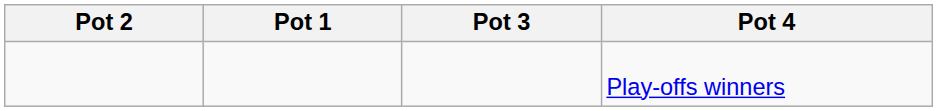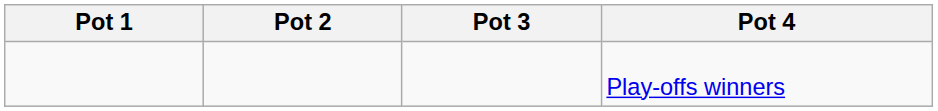 <table class=wikitable width=50%>
 <tr>
+<th width=15%>Pot 1</th>
 <th width=15%>Pot 2</th>
-<th width=15%>Pot 1</th>
 <th width=15%>Pot 3</th>
 <th width=25%>Pot 4</th>
 </tr>
 <tr>
 <td><br><br></td>
 <td><br><br></td>
 <td><br><br></td>
 <td><br><a href='#'>Play-offs winners</a></td>
 </tr>
 </table>
